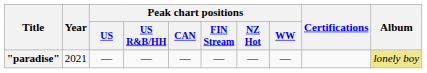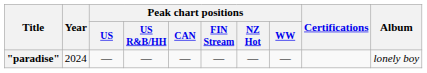 <table class="wikitable plainrowheaders" style="text-align:center;">
 <tr>
 <th rowspan="2" scope="col">Title</th>
 <th rowspan="2" scope="col">Year</th>
 <th colspan="6" scope="col">Peak chart positions</th>
 <th rowspan="2" scope="col"><a href='#'>Certifications</a></th>
 <th rowspan="2" scope="col">Album</th>
 </tr>
 <tr>
 <th scope="col" style="width:3em;font-size:90%;"><a href='#'>US</a><br></th>
 <th scope="col" style="width:2.8em;font-size:90%;"><a href='#'>US<br>R&B/HH</a><br></th>
 <th scope="col" style="width:2.8em;font-size:90%;"><a href='#'>CAN</a><br></th>
 <th scope="col" style="width:2.8em;font-size:90%;"><a href='#'>FIN<br>Stream</a><br></th>
 <th scope="col" style="width:2.8em;font-size:90%;"><a href='#'>NZ<br>Hot</a><br></th>
 <th scope="col" style="width:2.8em;font-size:90%;"><a href='#'>WW</a><br></th>
 </tr>
 <tr>
 <th>"paradise"</th>
-<td>2021</td>
+<td>2024</td>
 <td>—</td>
 <td>—</td>
 <td>—</td>
 <td>—</td>
 <td>—</td>
 <td>—</td>
 <td></td>
-<td style="background: khaki;"><em>lonely boy</em></td>
+<td><em>lonely boy</em></td>
 </tr>
 </table>
